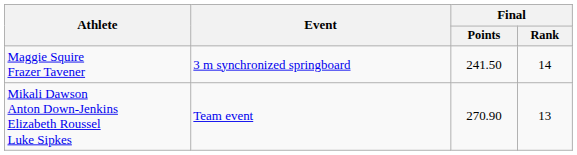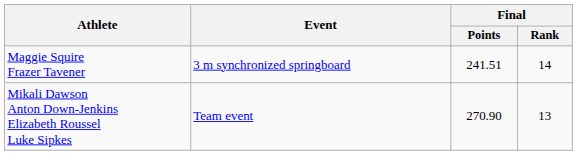 <table class="wikitable" style="text-align:center; font-size:90%; width:50%;">
 <tr>
 <th rowspan=2>Athlete</th>
 <th rowspan=2>Event</th>
 <th colspan=2>Final</th>
 </tr>
 <tr style="font-size:95%">
 <th>Points</th>
 <th>Rank</th>
 </tr>
 <tr>
 <td align=left><a href='#'>Maggie Squire</a><br> <a href='#'>Frazer Tavener</a></td>
 <td align=left><a href='#'>3 m synchronized springboard</a></td>
-<td>241.50</td>
+<td>241.51</td>
 <td>14</td>
 </tr>
 <tr>
 <td align=left><a href='#'>Mikali Dawson</a><br> <a href='#'>Anton Down-Jenkins</a><br> <a href='#'>Elizabeth Roussel</a><br> <a href='#'>Luke Sipkes</a></td>
 <td align=left><a href='#'>Team event</a></td>
 <td>270.90</td>
 <td>13</td>
 </tr>
 </table>
